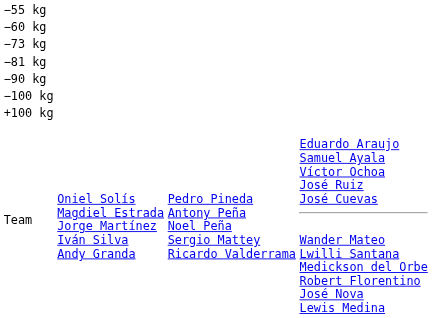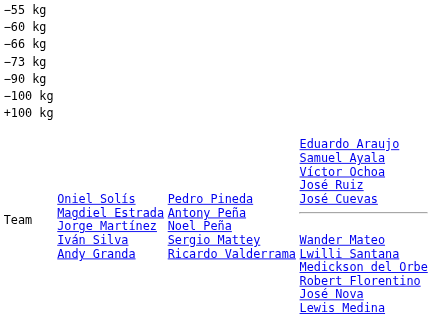 <table>
 <tr>
 <td>−55 kg</td>
 <td></td>
 <td></td>
 <td><br></td>
 </tr>
 <tr>
 <td>−60 kg</td>
 <td></td>
 <td></td>
 <td><br></td>
 </tr>
 <tr>
-<td>−73 kg</td>
+<td>−66 kg</td>
 <td></td>
 <td></td>
 <td><br></td>
 </tr>
 <tr>
-<td>−81 kg</td>
+<td>−73 kg</td>
 <td></td>
 <td></td>
 <td><br></td>
 </tr>
 <tr>
 <td>−90 kg</td>
 <td></td>
 <td></td>
 <td><br></td>
 </tr>
 <tr>
 <td>−100 kg</td>
 <td></td>
 <td></td>
 <td><br></td>
 </tr>
 <tr>
 <td>+100 kg</td>
 <td></td>
 <td></td>
 <td><br></td>
 </tr>
 <tr>
 <td>Team</td>
 <td><br><a href='#'>Oniel Solís</a><br><a href='#'>Magdiel Estrada</a><br><a href='#'>Jorge Martínez</a><br><a href='#'>Iván Silva</a><br><a href='#'>Andy Granda</a></td>
 <td><br><a href='#'>Pedro Pineda</a><br><a href='#'>Antony Peña</a><br><a href='#'>Noel Peña</a><br><a href='#'>Sergio Mattey</a><br><a href='#'>Ricardo Valderrama</a></td>
 <td><br><a href='#'>Eduardo Araujo</a><br><a href='#'>Samuel Ayala</a><br><a href='#'>Víctor Ochoa</a><br><a href='#'>José Ruiz</a><br><a href='#'>José Cuevas</a><hr><br><a href='#'>Wander Mateo</a><br><a href='#'>Lwilli Santana</a><br><a href='#'>Medickson del Orbe</a><br><a href='#'>Robert Florentino</a><br><a href='#'>José Nova</a><br><a href='#'>Lewis Medina</a></td>
 </tr>
 </table>
